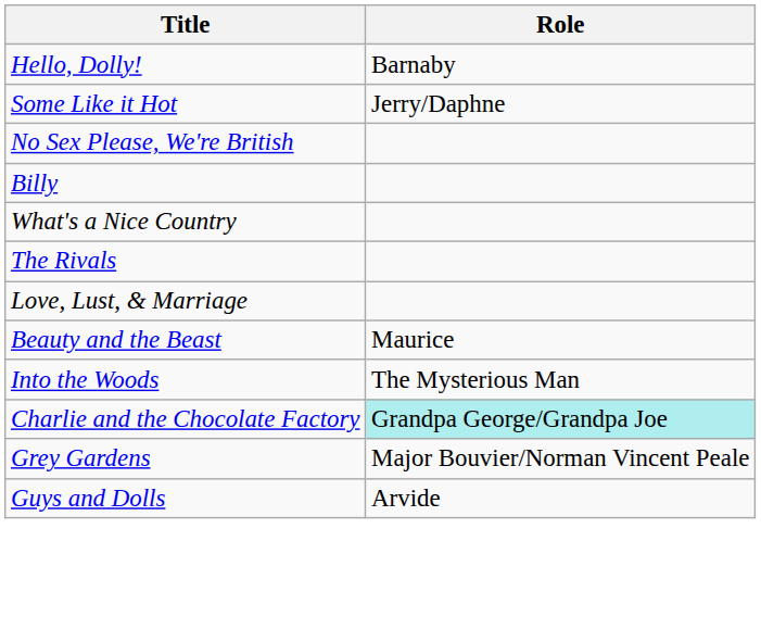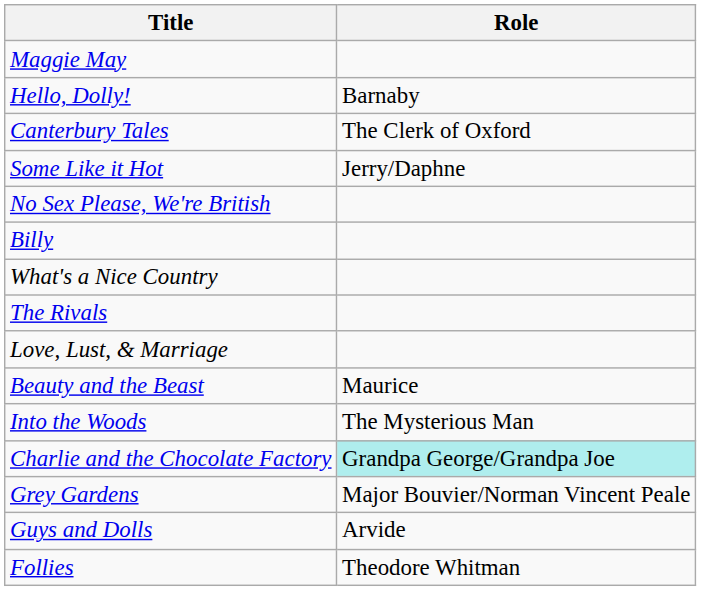 <table class="wikitable">
 <tr>
 <th>Title</th>
 <th>Role</th>
 </tr>
 <tr>
+<td><em><a href='#'>Maggie May</a></em></td>
+<td></td>
+</tr>
+<tr>
 <td><em><a href='#'>Hello, Dolly!</a></em></td>
 <td>Barnaby</td>
+</tr>
+<tr>
+<td><em><a href='#'>Canterbury Tales</a></em></td>
+<td>The Clerk of Oxford</td>
 </tr>
 <tr>
 <td><em><a href='#'>Some Like it Hot</a></em></td>
 <td>Jerry/Daphne</td>
 </tr>
 <tr>
 <td><em><a href='#'>No Sex Please, We're British</a></em></td>
 <td></td>
 </tr>
 <tr>
 <td><em><a href='#'>Billy</a></em></td>
 <td></td>
 </tr>
 <tr>
 <td><em>What's a Nice Country</em></td>
 <td></td>
 </tr>
 <tr>
 <td><em><a href='#'>The Rivals</a></em></td>
 <td></td>
 </tr>
 <tr>
 <td><em>Love, Lust, & Marriage</em></td>
 <td></td>
 </tr>
 <tr>
 <td><em><a href='#'>Beauty and the Beast</a></em></td>
 <td>Maurice</td>
 </tr>
 <tr>
 <td><em><a href='#'>Into the Woods</a></em></td>
 <td>The Mysterious Man</td>
 </tr>
 <tr>
 <td><em><a href='#'>Charlie and the Chocolate Factory</a></em></td>
 <td style="background: paleturquoise;">Grandpa George/Grandpa Joe</td>
 </tr>
 <tr>
 <td><em><a href='#'>Grey Gardens</a></em></td>
 <td>Major Bouvier/Norman Vincent Peale</td>
 </tr>
 <tr>
 <td><em><a href='#'>Guys and Dolls</a></em></td>
 <td>Arvide</td>
 </tr>
+<tr>
+<td><em><a href='#'>Follies</a></em></td>
+<td>Theodore Whitman</td>
+</tr>
 </table>
